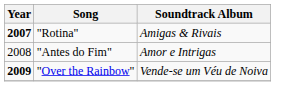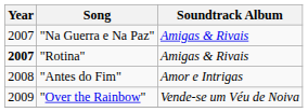 <table class="wikitable">
 <tr>
 <th>Year</th>
 <th>Song</th>
 <th>Soundtrack Album</th>
+</tr>
+<tr>
+<td>2007</td>
+<td>"Na Guerra e Na Paz"</td>
+<td><em><a href='#'>Amigas & Rivais</a></em></td>
 </tr>
 <tr>
 <td><strong>2007</strong></td>
 <td>"Rotina"</td>
 <td><em>Amigas & Rivais</em></td>
 </tr>
 <tr>
 <td>2008</td>
 <td>"Antes do Fim"</td>
 <td><em>Amor e Intrigas</em></td>
 </tr>
 <tr>
-<td><strong>2009</strong></td>
+<td>2009</td>
 <td>"<a href='#'>Over the Rainbow</a>"</td>
 <td><em>Vende-se um Véu de Noiva</em></td>
 </tr>
 <tr>
 </tr>
 </table>
